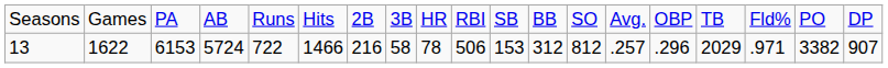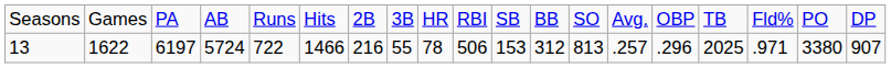 <table class="wikitable">
 <tr>
 <td>Seasons</td>
 <td>Games</td>
 <td><a href='#'>PA</a></td>
 <td><a href='#'>AB</a></td>
 <td><a href='#'>Runs</a></td>
 <td><a href='#'>Hits</a></td>
 <td><a href='#'>2B</a></td>
 <td><a href='#'>3B</a></td>
 <td><a href='#'>HR</a></td>
 <td><a href='#'>RBI</a></td>
 <td><a href='#'>SB</a></td>
 <td><a href='#'>BB</a></td>
 <td><a href='#'>SO</a></td>
 <td><a href='#'>Avg.</a></td>
 <td><a href='#'>OBP</a></td>
 <td><a href='#'>TB</a></td>
 <td><a href='#'>Fld%</a></td>
 <td><a href='#'>PO</a></td>
 <td><a href='#'>DP</a></td>
 </tr>
 <tr>
 <td>13</td>
 <td>1622</td>
-<td>6153</td>
+<td>6197</td>
 <td>5724</td>
 <td>722</td>
 <td>1466</td>
 <td>216</td>
-<td>58</td>
+<td>55</td>
 <td>78</td>
 <td>506</td>
 <td>153</td>
 <td>312</td>
-<td>812</td>
+<td>813</td>
 <td>.257</td>
 <td>.296</td>
-<td>2029</td>
+<td>2025</td>
 <td>.971</td>
-<td>3382</td>
+<td>3380</td>
 <td>907</td>
 </tr>
 </table>
